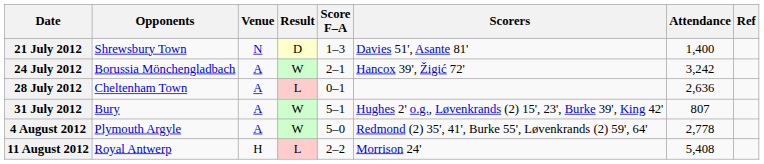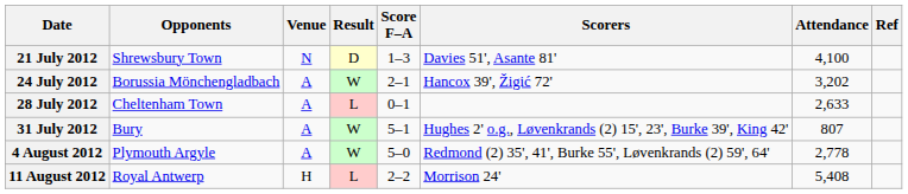 <table class="wikitable plainrowheaders" style="text-align:center">
 <tr>
 <th scope="col">Date</th>
 <th scope="col">Opponents</th>
 <th scope="col">Venue</th>
 <th scope="col">Result</th>
 <th scope="col">Score<br>F–A</th>
 <th scope="col">Scorers</th>
 <th scope="col">Attendance</th>
 <th scope="col">Ref</th>
 </tr>
 <tr>
 <th scope="row" align="left">21 July 2012</th>
 <td align="left"><a href='#'>Shrewsbury Town</a></td>
 <td><a href='#'>N</a></td>
 <td style="background:#ffc">D</td>
 <td>1–3</td>
 <td align="left"><a href='#'>Davies</a> 51', <a href='#'>Asante</a> 81'</td>
-<td>1,400</td>
+<td>4,100</td>
 <td></td>
 </tr>
 <tr>
 <th scope="row" align="left">24 July 2012</th>
 <td align="left"><a href='#'>Borussia Mönchengladbach</a></td>
 <td><a href='#'>A</a></td>
 <td style="background:#cfc">W</td>
 <td>2–1</td>
 <td align="left"><a href='#'>Hancox</a> 39', <a href='#'>Žigić</a> 72'</td>
-<td>3,242</td>
+<td>3,202</td>
 <td></td>
 </tr>
 <tr>
 <th scope="row" align="left">28 July 2012</th>
 <td align="left"><a href='#'>Cheltenham Town</a></td>
 <td><a href='#'>A</a></td>
 <td style="background:#fcc">L</td>
 <td>0–1</td>
 <td></td>
-<td>2,636</td>
+<td>2,633</td>
 <td></td>
 </tr>
 <tr>
 <th scope="row" align="left">31 July 2012</th>
 <td align="left"><a href='#'>Bury</a></td>
 <td><a href='#'>A</a></td>
 <td style="background:#cfc">W</td>
 <td>5–1</td>
 <td align="left"><a href='#'>Hughes</a> 2' <a href='#'>o.g.</a>, <a href='#'>Løvenkrands</a> (2) 15', 23', <a href='#'>Burke</a> 39', <a href='#'>King</a> 42'</td>
 <td>807</td>
 <td></td>
 </tr>
 <tr>
 <th scope="row" align="left">4 August 2012</th>
 <td align="left"><a href='#'>Plymouth Argyle</a></td>
 <td><a href='#'>A</a></td>
 <td style="background:#cfc">W</td>
 <td>5–0</td>
 <td align="left"><a href='#'>Redmond</a> (2) 35', 41', Burke 55', Løvenkrands (2) 59', 64'</td>
 <td>2,778</td>
 <td></td>
 </tr>
 <tr>
 <th scope="row" align="left">11 August 2012</th>
 <td align="left"><a href='#'>Royal Antwerp</a></td>
 <td>H</td>
 <td style="background:#fcc">L</td>
 <td>2–2</td>
 <td align="left"><a href='#'>Morrison</a> 24'</td>
 <td>5,408<br></td>
 </tr>
 </table>
